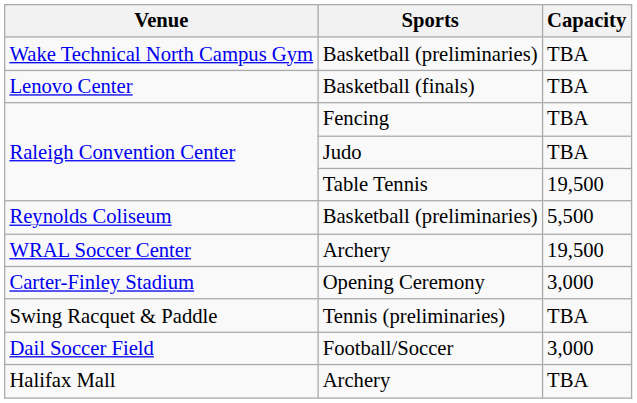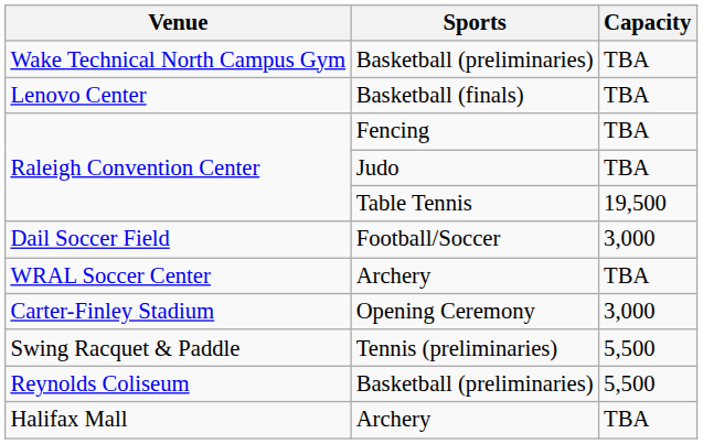 <table class="wikitable sortable">
 <tr>
 <th>Venue</th>
 <th>Sports</th>
 <th>Capacity</th>
 </tr>
 <tr>
 <td><a href='#'>Wake Technical North Campus Gym</a></td>
 <td>Basketball (preliminaries)</td>
 <td>TBA</td>
 </tr>
 <tr>
 <td><a href='#'>Lenovo Center</a></td>
 <td>Basketball (finals)</td>
 <td>TBA</td>
 </tr>
 <tr>
 <td rowspan="3"><a href='#'>Raleigh Convention Center</a></td>
 <td>Fencing</td>
 <td>TBA</td>
 </tr>
 <tr>
 <td>Judo</td>
 <td>TBA</td>
 </tr>
 <tr>
 <td>Table Tennis</td>
 <td>19,500</td>
 </tr>
 <tr>
-<td><a href='#'>Reynolds Coliseum</a></td>
-<td>Basketball (preliminaries)</td>
-<td>5,500</td>
+<td><a href='#'>Dail Soccer Field</a></td>
+<td>Football/Soccer</td>
+<td>3,000</td>
 </tr>
 <tr>
 <td><a href='#'>WRAL Soccer Center</a></td>
 <td>Archery</td>
-<td>19,500</td>
+<td>TBA</td>
 </tr>
 <tr>
 <td><a href='#'>Carter-Finley Stadium</a></td>
 <td>Opening Ceremony</td>
 <td>3,000</td>
 </tr>
 <tr>
 <td>Swing Racquet & Paddle</td>
 <td>Tennis (preliminaries)</td>
-<td>TBA</td>
+<td>5,500</td>
 </tr>
 <tr>
-<td><a href='#'>Dail Soccer Field</a></td>
-<td>Football/Soccer</td>
-<td>3,000</td>
+<td><a href='#'>Reynolds Coliseum</a></td>
+<td>Basketball (preliminaries)</td>
+<td>5,500</td>
 </tr>
 <tr>
 <td>Halifax Mall</td>
 <td>Archery</td>
 <td>TBA</td>
 </tr>
 </table>
